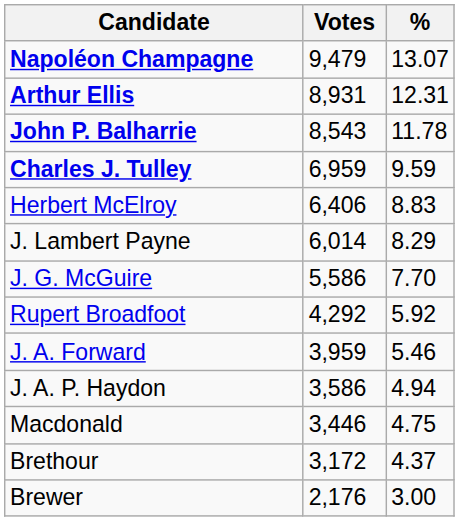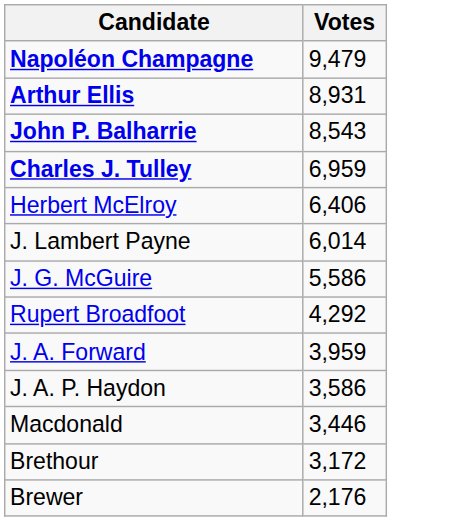 <table class="wikitable">
 <tr>
 <th style="width: 200px">Candidate</th>
 <th style="width: 50px">Votes</th>
-<th style="width: 40px">%</th>
 </tr>
 <tr>
 <td><strong><a href='#'>Napoléon Champagne</a></strong></td>
 <td>9,479</td>
-<td>13.07</td>
 </tr>
 <tr>
 <td><strong><a href='#'>Arthur Ellis</a></strong></td>
 <td>8,931</td>
-<td>12.31</td>
 </tr>
 <tr>
 <td><strong><a href='#'>John P. Balharrie</a></strong></td>
 <td>8,543</td>
-<td>11.78</td>
 </tr>
 <tr>
 <td><strong><a href='#'>Charles J. Tulley</a></strong></td>
 <td>6,959</td>
-<td>9.59</td>
 </tr>
 <tr>
 <td><a href='#'>Herbert McElroy</a></td>
 <td>6,406</td>
-<td>8.83</td>
 </tr>
 <tr>
 <td>J. Lambert Payne</td>
 <td>6,014</td>
-<td>8.29</td>
 </tr>
 <tr>
 <td><a href='#'>J. G. McGuire</a></td>
 <td>5,586</td>
-<td>7.70</td>
 </tr>
 <tr>
 <td><a href='#'>Rupert Broadfoot</a></td>
 <td>4,292</td>
-<td>5.92</td>
 </tr>
 <tr>
 <td><a href='#'>J. A. Forward</a></td>
 <td>3,959</td>
-<td>5.46</td>
 </tr>
 <tr>
 <td>J. A. P. Haydon</td>
 <td>3,586</td>
-<td>4.94</td>
 </tr>
 <tr>
 <td>Macdonald</td>
 <td>3,446</td>
-<td>4.75</td>
 </tr>
 <tr>
 <td>Brethour</td>
 <td>3,172</td>
-<td>4.37</td>
 </tr>
 <tr>
 <td>Brewer</td>
 <td>2,176</td>
-<td>3.00</td>
 </tr>
 </table>
